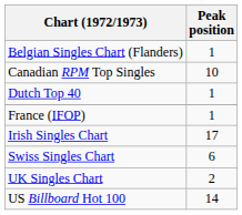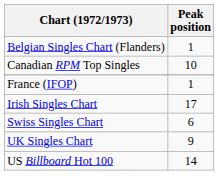 <table class="wikitable sortable">
 <tr>
 <th>Chart (1972/1973)</th>
 <th style="text-align:center;">Peak<br>position</th>
 </tr>
 <tr>
 <td><a href='#'>Belgian Singles Chart</a> (Flanders)</td>
 <td style="text-align:center;">1</td>
 </tr>
 <tr>
 <td>Canadian <a href='#'><em>RPM</em></a> Top Singles</td>
 <td style="text-align:center;">10</td>
-</tr>
-<tr>
-<td><a href='#'>Dutch Top 40</a></td>
-<td style="text-align:center;">1</td>
 </tr>
 <tr>
 </tr>
 <tr>
 <td>France (<a href='#'>IFOP</a>)</td>
 <td style="text-align:center;">1</td>
 </tr>
 <tr>
 <td><a href='#'>Irish Singles Chart</a></td>
 <td style="text-align:center;">17</td>
 </tr>
 <tr>
 <td><a href='#'>Swiss Singles Chart</a></td>
 <td style="text-align:center;">6</td>
 </tr>
 <tr>
 <td><a href='#'>UK Singles Chart</a></td>
-<td style="text-align:center;">2</td>
+<td style="text-align:center;">9</td>
 </tr>
 <tr>
 <td>US <a href='#'><em>Billboard</em> Hot 100</a></td>
 <td style="text-align:center;">14</td>
 </tr>
 </table>
